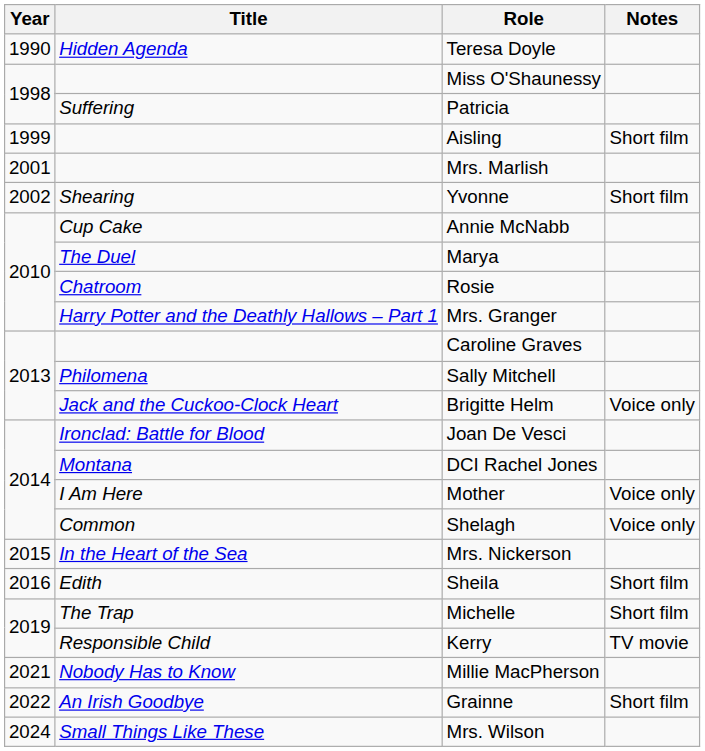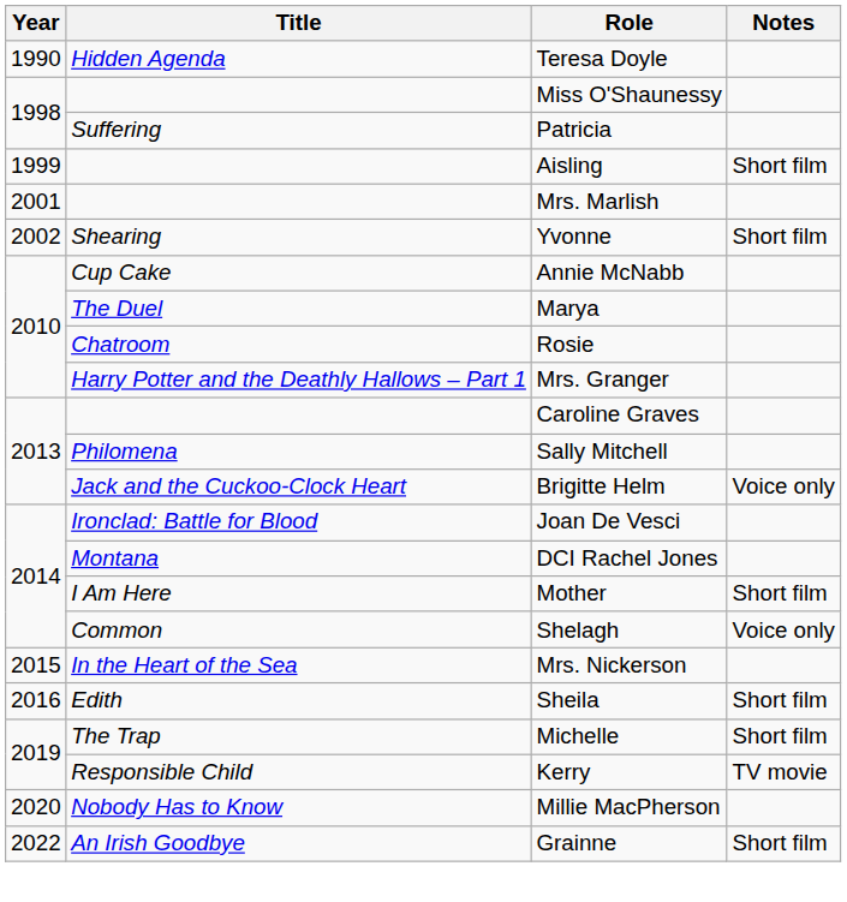 <table class="wikitable sortable">
 <tr>
 <th>Year</th>
 <th>Title</th>
 <th>Role</th>
 <th class="unsortable">Notes</th>
 </tr>
 <tr>
 <td>1990</td>
 <td><em><a href='#'>Hidden Agenda</a></em></td>
 <td>Teresa Doyle</td>
 <td></td>
 </tr>
 <tr>
 <td rowspan=2>1998</td>
 <td><em></em></td>
 <td>Miss O'Shaunessy</td>
 <td></td>
 </tr>
 <tr>
 <td><em>Suffering</em></td>
 <td>Patricia</td>
 <td></td>
 </tr>
 <tr>
 <td>1999</td>
 <td><em></em></td>
 <td>Aisling</td>
 <td>Short film</td>
 </tr>
 <tr>
 <td>2001</td>
 <td><em></em></td>
 <td>Mrs. Marlish</td>
 <td></td>
 </tr>
 <tr>
 <td>2002</td>
 <td><em>Shearing</em></td>
 <td>Yvonne</td>
 <td>Short film</td>
 </tr>
 <tr>
 <td rowspan=4>2010</td>
 <td><em>Cup Cake</em></td>
 <td>Annie McNabb</td>
 <td></td>
 </tr>
 <tr>
 <td><em><a href='#'>The Duel</a></em></td>
 <td>Marya</td>
 <td></td>
 </tr>
 <tr>
 <td><em><a href='#'>Chatroom</a></em></td>
 <td>Rosie</td>
 <td></td>
 </tr>
 <tr>
 <td><em><a href='#'>Harry Potter and the Deathly Hallows – Part 1</a></em></td>
 <td>Mrs. Granger</td>
 <td></td>
 </tr>
 <tr>
 <td rowspan=3>2013</td>
 <td><em></em></td>
 <td>Caroline Graves</td>
 <td></td>
 </tr>
 <tr>
 <td><em><a href='#'>Philomena</a></em></td>
 <td>Sally Mitchell</td>
 <td></td>
 </tr>
 <tr>
 <td><em><a href='#'>Jack and the Cuckoo-Clock Heart</a></em></td>
 <td>Brigitte Helm</td>
 <td>Voice only</td>
 </tr>
 <tr>
 <td rowspan="4">2014</td>
 <td><em><a href='#'>Ironclad: Battle for Blood</a></em></td>
 <td>Joan De Vesci</td>
 <td></td>
 </tr>
 <tr>
 <td><em><a href='#'> Montana</a></em></td>
 <td>DCI Rachel Jones</td>
 <td></td>
 </tr>
 <tr>
 <td><em>I Am Here</em></td>
 <td>Mother</td>
-<td>Voice only</td>
+<td>Short film</td>
 </tr>
 <tr>
 <td><em>Common</em></td>
 <td>Shelagh</td>
 <td>Voice only</td>
 </tr>
 <tr>
 <td>2015</td>
 <td><em><a href='#'>In the Heart of the Sea</a></em></td>
 <td>Mrs. Nickerson</td>
 <td></td>
 </tr>
 <tr>
 <td>2016</td>
 <td><em>Edith</em></td>
 <td>Sheila</td>
 <td>Short film</td>
 </tr>
 <tr>
 <td rowspan="2">2019</td>
 <td><em>The Trap</em></td>
 <td>Michelle</td>
 <td>Short film</td>
 </tr>
 <tr>
 <td><em>Responsible Child</em></td>
 <td>Kerry</td>
 <td>TV movie</td>
 </tr>
 <tr>
-<td>2021</td>
+<td>2020</td>
 <td><em><a href='#'>Nobody Has to Know</a></em></td>
 <td>Millie MacPherson</td>
 <td></td>
 </tr>
 <tr>
 <td>2022</td>
 <td><em><a href='#'>An Irish Goodbye</a></em></td>
 <td>Grainne</td>
 <td>Short film</td>
 </tr>
-<tr>
-<td>2024</td>
-<td><em><a href='#'>Small Things Like These</a></em></td>
-<td>Mrs. Wilson</td>
-<td><br></td>
-</tr>
 </table>
